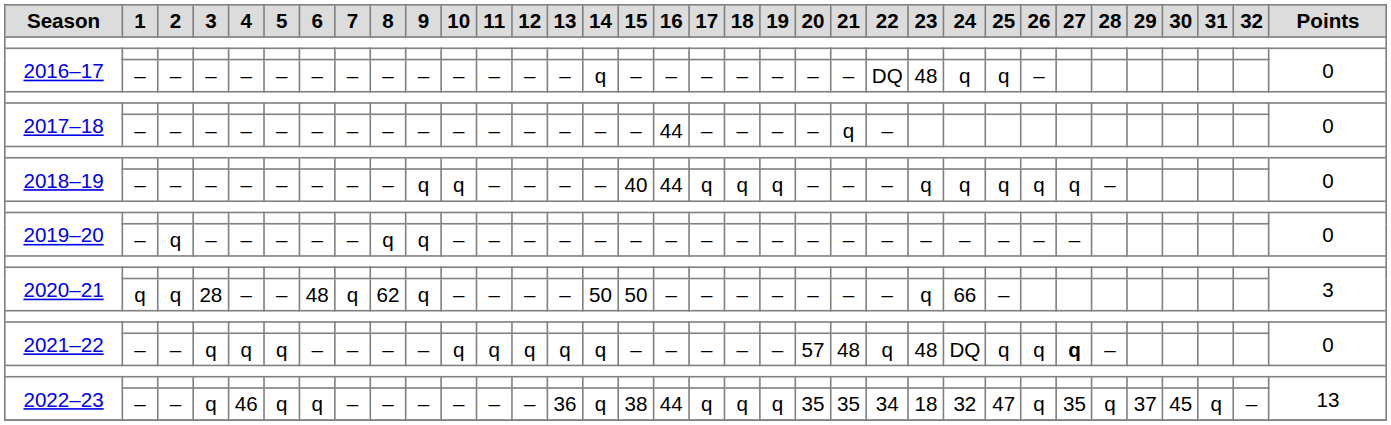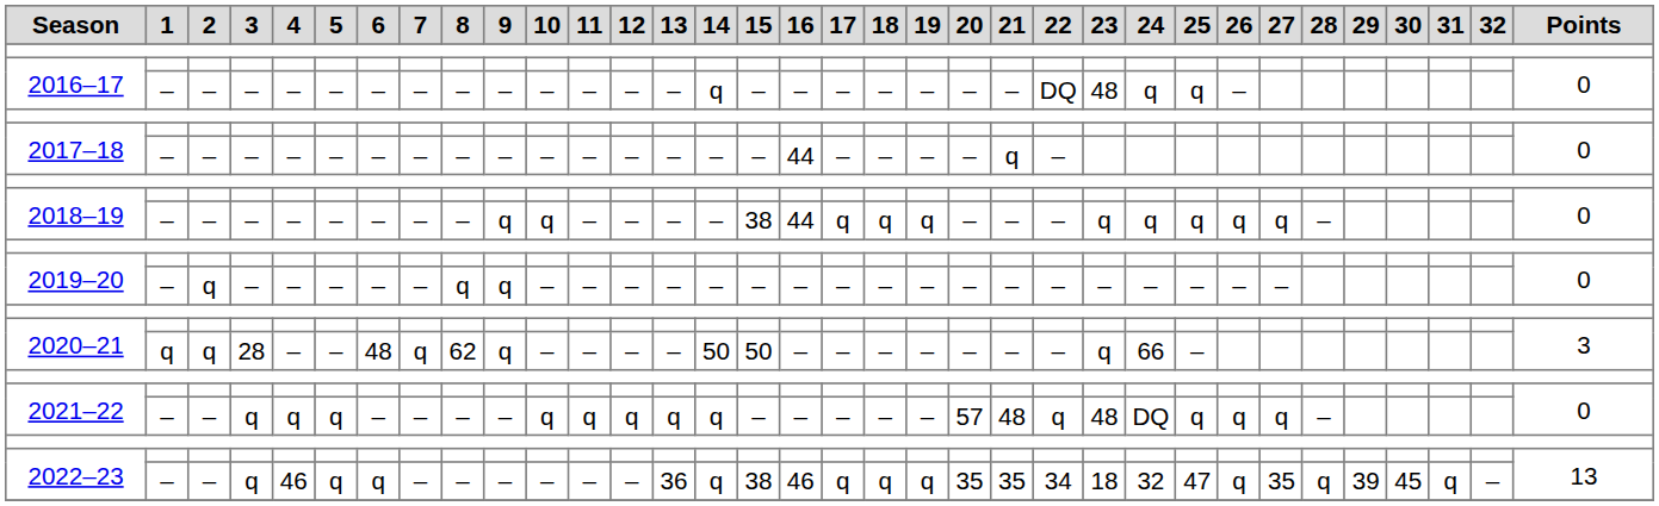 <table cellpadding="3" cellspacing="0" border="1" style="background:#ffffff; font-size:80%; line-height:13px; border:grey solid 1px; border-collapse:collapse;">
 <tr style="background:#ccc; text-align:center;">
 <td style="background:#DCDCDC;" width=65px><strong>Season</strong></td>
 <td style="background:#DCDCDC;" width=15px><strong>1</strong></td>
 <td style="background:#DCDCDC;" width=15px><strong>2</strong></td>
 <td style="background:#DCDCDC;" width=15px><strong>3</strong></td>
 <td style="background:#DCDCDC;" width=15px><strong>4</strong></td>
 <td style="background:#DCDCDC;" width=15px><strong>5</strong></td>
 <td style="background:#DCDCDC;" width=15px><strong>6</strong></td>
 <td style="background:#DCDCDC;" width=15px><strong>7</strong></td>
 <td style="background:#DCDCDC;" width=15px><strong>8</strong></td>
 <td style="background:#DCDCDC;" width=15px><strong>9</strong></td>
 <td style="background:#DCDCDC;" width=15px><strong>10</strong></td>
 <td style="background:#DCDCDC;" width=15px><strong>11</strong></td>
 <td style="background:#DCDCDC;" width=15px><strong>12</strong></td>
 <td style="background:#DCDCDC;" width=15px><strong>13</strong></td>
 <td style="background:#DCDCDC;" width=15px><strong>14</strong></td>
 <td style="background:#DCDCDC;" width=15px><strong>15</strong></td>
 <td style="background:#DCDCDC;" width=15px><strong>16</strong></td>
 <td style="background:#DCDCDC;" width=15px><strong>17</strong></td>
 <td style="background:#DCDCDC;" width=15px><strong>18</strong></td>
 <td style="background:#DCDCDC;" width=15px><strong>19</strong></td>
 <td style="background:#DCDCDC;" width=15px><strong>20</strong></td>
 <td style="background:#DCDCDC;" width=15px><strong>21</strong></td>
 <td style="background:#DCDCDC;" width=15px><strong>22</strong></td>
 <td style="background:#DCDCDC;" width=15px><strong>23</strong></td>
 <td style="background:#DCDCDC;" width=15px><strong>24</strong></td>
 <td style="background:#DCDCDC;" width=15px><strong>25</strong></td>
 <td style="background:#DCDCDC;" width=15px><strong>26</strong></td>
 <td style="background:#DCDCDC;" width=15px><strong>27</strong></td>
 <td style="background:#DCDCDC;" width=15px><strong>28</strong></td>
 <td style="background:#DCDCDC;" width=15px><strong>29</strong></td>
 <td style="background:#DCDCDC;" width=15px><strong>30</strong></td>
 <td style="background:#DCDCDC;" width=15px><strong>31</strong></td>
 <td style="background:#DCDCDC;" width=15px><strong>32</strong></td>
 <td style="background:#DCDCDC;" width=30px><strong>Points</strong></td>
 </tr>
 <tr>
 <td colspan=34></td>
 </tr>
 <tr align=center>
 <td rowspan=2 width=66px><a href='#'>2016–17</a></td>
 <th></th>
 <th></th>
 <th></th>
 <th></th>
 <th></th>
 <th></th>
 <th></th>
 <th></th>
 <th></th>
 <th></th>
 <th></th>
 <th></th>
 <th></th>
 <th></th>
 <th></th>
 <th></th>
 <th></th>
 <th></th>
 <th></th>
 <th></th>
 <th></th>
 <th></th>
 <th></th>
 <th></th>
 <th></th>
 <th></th>
 <th></th>
 <th></th>
 <th></th>
 <th></th>
 <th></th>
 <th></th>
 <td rowspan=2 width=66px>0</td>
 </tr>
 <tr align=center>
 <td>–</td>
 <td>–</td>
 <td>–</td>
 <td>–</td>
 <td>–</td>
 <td>–</td>
 <td>–</td>
 <td>–</td>
 <td>–</td>
 <td>–</td>
 <td>–</td>
 <td>–</td>
 <td>–</td>
 <td>q</td>
 <td>–</td>
 <td>–</td>
 <td>–</td>
 <td>–</td>
 <td>–</td>
 <td>–</td>
 <td>–</td>
 <td>DQ</td>
 <td>48</td>
 <td>q</td>
 <td>q</td>
 <td>–</td>
 <td></td>
 <td></td>
 <td></td>
 <td></td>
 <td></td>
 <td></td>
 </tr>
 <tr>
 <td colspan=34></td>
 </tr>
 <tr align=center>
 <td rowspan="2" style="width:66px;"><a href='#'>2017–18</a></td>
 <th></th>
 <th></th>
 <th></th>
 <th></th>
 <th></th>
 <th></th>
 <th></th>
 <th></th>
 <th></th>
 <th></th>
 <th></th>
 <th></th>
 <th></th>
 <th></th>
 <th></th>
 <th></th>
 <th></th>
 <th></th>
 <th></th>
 <th></th>
 <th></th>
 <th></th>
 <th></th>
 <th></th>
 <th></th>
 <th></th>
 <th></th>
 <th></th>
 <th></th>
 <th></th>
 <th></th>
 <th></th>
 <td rowspan="2" style="width:66px;">0</td>
 </tr>
 <tr align=center>
 <td>–</td>
 <td>–</td>
 <td>–</td>
 <td>–</td>
 <td>–</td>
 <td>–</td>
 <td>–</td>
 <td>–</td>
 <td>–</td>
 <td>–</td>
 <td>–</td>
 <td>–</td>
 <td>–</td>
 <td>–</td>
 <td>–</td>
 <td>44</td>
 <td>–</td>
 <td>–</td>
 <td>–</td>
 <td>–</td>
 <td>q</td>
 <td>–</td>
 <td></td>
 <td></td>
 <td></td>
 <td></td>
 <td></td>
 <td></td>
 <td></td>
 <td></td>
 <td></td>
 <td></td>
 </tr>
 <tr>
 <td colspan=34></td>
 </tr>
 <tr align=center>
 <td rowspan="2" style="width:66px;"><a href='#'>2018–19</a></td>
 <th></th>
 <th></th>
 <th></th>
 <th></th>
 <th></th>
 <th></th>
 <th></th>
 <th></th>
 <th></th>
 <th></th>
 <th></th>
 <th></th>
 <th></th>
 <th></th>
 <th></th>
 <th></th>
 <th></th>
 <th></th>
 <th></th>
 <th></th>
 <th></th>
 <th></th>
 <th></th>
 <th></th>
 <th></th>
 <th></th>
 <th></th>
 <th></th>
 <th></th>
 <th></th>
 <th></th>
 <th></th>
 <td rowspan="2" style="width:66px;">0</td>
 </tr>
 <tr align=center>
 <td>–</td>
 <td>–</td>
 <td>–</td>
 <td>–</td>
 <td>–</td>
 <td>–</td>
 <td>–</td>
 <td>–</td>
 <td>q</td>
 <td>q</td>
 <td>–</td>
 <td>–</td>
 <td>–</td>
 <td>–</td>
-<td>40</td>
+<td>38</td>
 <td>44</td>
 <td>q</td>
 <td>q</td>
 <td>q</td>
 <td>–</td>
 <td>–</td>
 <td>–</td>
 <td>q</td>
 <td>q</td>
 <td>q</td>
 <td>q</td>
 <td>q</td>
 <td>–</td>
 <td></td>
 <td></td>
 <td></td>
 <td></td>
 </tr>
 <tr>
 <td colspan=34></td>
 </tr>
 <tr align=center>
 <td rowspan="2" style="width:66px;"><a href='#'>2019–20</a></td>
 <th></th>
 <th></th>
 <th></th>
 <th></th>
 <th></th>
 <th></th>
 <th></th>
 <th></th>
 <th></th>
 <th></th>
 <th></th>
 <th></th>
 <th></th>
 <th></th>
 <th></th>
 <th></th>
 <th></th>
 <th></th>
 <th></th>
 <th></th>
 <th></th>
 <th></th>
 <th></th>
 <th></th>
 <th></th>
 <th></th>
 <th></th>
 <th></th>
 <th></th>
 <th></th>
 <th></th>
 <th></th>
 <td rowspan="2" style="width:66px;">0</td>
 </tr>
 <tr align=center>
 <td>–</td>
 <td>q</td>
 <td>–</td>
 <td>–</td>
 <td>–</td>
 <td>–</td>
 <td>–</td>
 <td>q</td>
 <td>q</td>
 <td>–</td>
 <td>–</td>
 <td>–</td>
 <td>–</td>
 <td>–</td>
 <td>–</td>
 <td>–</td>
 <td>–</td>
 <td>–</td>
 <td>–</td>
 <td>–</td>
 <td>–</td>
 <td>–</td>
 <td>–</td>
 <td>–</td>
 <td>–</td>
 <td>–</td>
 <td>–</td>
 <td></td>
 <td></td>
 <td></td>
 <td></td>
 <td></td>
 </tr>
 <tr>
 <td colspan=34></td>
 </tr>
 <tr align=center>
 <td rowspan="2" style="width:66px;"><a href='#'>2020–21</a></td>
 <th></th>
 <th></th>
 <th></th>
 <th></th>
 <th></th>
 <th></th>
 <th></th>
 <th></th>
 <th></th>
 <th></th>
 <th></th>
 <th></th>
 <th></th>
 <th></th>
 <th></th>
 <th></th>
 <th></th>
 <th></th>
 <th></th>
 <th></th>
 <th></th>
 <th></th>
 <th></th>
 <th></th>
 <th></th>
 <th></th>
 <th></th>
 <th></th>
 <th></th>
 <th></th>
 <th></th>
 <th></th>
 <td rowspan="2" style="width:66px;">3</td>
 </tr>
 <tr align=center>
 <td>q</td>
 <td>q</td>
 <td>28</td>
 <td>–</td>
 <td>–</td>
 <td>48</td>
 <td>q</td>
 <td>62</td>
 <td>q</td>
 <td>–</td>
 <td>–</td>
 <td>–</td>
 <td>–</td>
 <td>50</td>
 <td>50</td>
 <td>–</td>
 <td>–</td>
 <td>–</td>
 <td>–</td>
 <td>–</td>
 <td>–</td>
 <td>–</td>
 <td>q</td>
 <td>66</td>
 <td>–</td>
 <td></td>
 <td></td>
 <td></td>
 <td></td>
 <td></td>
 <td></td>
 <td></td>
 </tr>
 <tr>
 <td colspan=34></td>
 </tr>
 <tr align=center>
 <td rowspan="2" style="width:66px;"><a href='#'>2021–22</a></td>
 <th></th>
 <th></th>
 <th></th>
 <th></th>
 <th></th>
 <th></th>
 <th></th>
 <th></th>
 <th></th>
 <th></th>
 <th></th>
 <th></th>
 <th></th>
 <th></th>
 <th></th>
 <th></th>
 <th></th>
 <th></th>
 <th></th>
 <th></th>
 <th></th>
 <th></th>
 <th></th>
 <th></th>
 <th></th>
 <th></th>
 <th></th>
 <th></th>
 <th></th>
 <th></th>
 <th></th>
 <th></th>
 <td rowspan="2" style="width:66px;">0</td>
 </tr>
 <tr align=center>
 <td>–</td>
 <td>–</td>
 <td>q</td>
 <td>q</td>
 <td>q</td>
 <td>–</td>
 <td>–</td>
 <td>–</td>
 <td>–</td>
 <td>q</td>
 <td>q</td>
 <td>q</td>
 <td>q</td>
 <td>q</td>
 <td>–</td>
 <td>–</td>
 <td>–</td>
 <td>–</td>
 <td>–</td>
 <td>57</td>
 <td>48</td>
 <td>q</td>
 <td>48</td>
 <td>DQ</td>
 <td>q</td>
 <td>q</td>
-<td><strong>q</strong></td>
+<td>q</td>
 <td>–</td>
 <td></td>
 <td></td>
 <td></td>
 <td></td>
 </tr>
 <tr>
 <td colspan=34></td>
 </tr>
 <tr align=center>
 <td rowspan="2" style="width:66px;"><a href='#'>2022–23</a></td>
 <th></th>
 <th></th>
 <th></th>
 <th></th>
 <th></th>
 <th></th>
 <th></th>
 <th></th>
 <th></th>
 <th></th>
 <th></th>
 <th></th>
 <th></th>
 <th></th>
 <th></th>
 <th></th>
 <th></th>
 <th></th>
 <th></th>
 <th></th>
 <th></th>
 <th></th>
 <th></th>
 <th></th>
 <th></th>
 <th></th>
 <th></th>
 <th></th>
 <th></th>
 <th></th>
 <th></th>
 <th></th>
 <td rowspan="2" style="width:66px;">13</td>
 </tr>
 <tr align=center>
 <td>–</td>
 <td>–</td>
 <td>q</td>
 <td>46</td>
 <td>q</td>
 <td>q</td>
 <td>–</td>
 <td>–</td>
 <td>–</td>
 <td>–</td>
 <td>–</td>
 <td>–</td>
 <td>36</td>
 <td>q</td>
 <td>38</td>
-<td>44</td>
+<td>46</td>
 <td>q</td>
 <td>q</td>
 <td>q</td>
 <td>35</td>
 <td>35</td>
 <td>34</td>
 <td>18</td>
 <td>32</td>
 <td>47</td>
 <td>q</td>
 <td>35</td>
 <td>q</td>
-<td>37</td>
+<td>39</td>
 <td>45</td>
 <td>q</td>
 <td>–</td>
 </tr>
 <tr>
 </tr>
 </table>
